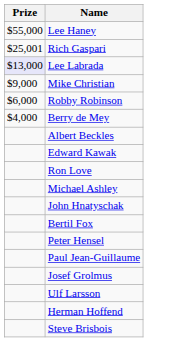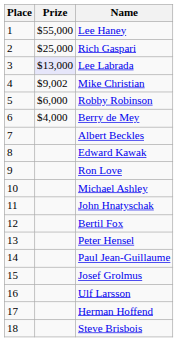 <table class="wikitable">
 <tr>
+<th>Place</th>
 <th>Prize</th>
 <th>Name</th>
 </tr>
 <tr>
+<td>1</td>
 <td>$55,000</td>
 <td> <a href='#'>Lee Haney</a></td>
 </tr>
 <tr>
-<td>$25,001</td>
+<td>2</td>
+<td>$25,000</td>
 <td> <a href='#'>Rich Gaspari</a></td>
 </tr>
 <tr>
+<td>3</td>
 <td style="background: lavender;">$13,000</td>
 <td> <a href='#'>Lee Labrada</a></td>
 </tr>
 <tr>
-<td>$9,000</td>
+<td>4</td>
+<td>$9,002</td>
 <td> <a href='#'>Mike Christian</a></td>
 </tr>
 <tr>
+<td>5</td>
 <td>$6,000</td>
 <td> <a href='#'>Robby Robinson</a></td>
 </tr>
 <tr>
+<td>6</td>
 <td>$4,000</td>
 <td> <a href='#'>Berry de Mey</a></td>
 </tr>
 <tr>
+<td>7</td>
 <td></td>
 <td> <a href='#'>Albert Beckles</a></td>
 </tr>
 <tr>
+<td>8</td>
 <td></td>
 <td> <a href='#'>Edward Kawak</a></td>
 </tr>
 <tr>
+<td>9</td>
 <td></td>
 <td> <a href='#'>Ron Love</a></td>
 </tr>
 <tr>
+<td>10</td>
 <td></td>
 <td> <a href='#'>Michael Ashley</a></td>
 </tr>
 <tr>
+<td>11</td>
 <td></td>
 <td> <a href='#'>John Hnatyschak</a></td>
 </tr>
 <tr>
+<td>12</td>
 <td></td>
 <td> <a href='#'>Bertil Fox</a></td>
 </tr>
 <tr>
+<td>13</td>
 <td></td>
 <td> <a href='#'>Peter Hensel</a></td>
 </tr>
 <tr>
+<td>14</td>
 <td></td>
 <td> <a href='#'>Paul Jean-Guillaume</a></td>
 </tr>
 <tr>
+<td>15</td>
 <td></td>
 <td> <a href='#'>Josef Grolmus</a></td>
 </tr>
 <tr>
+<td>16</td>
 <td></td>
 <td> <a href='#'>Ulf Larsson</a></td>
 </tr>
 <tr>
+<td>17</td>
 <td></td>
 <td> <a href='#'>Herman Hoffend</a></td>
 </tr>
 <tr>
+<td>18</td>
 <td></td>
 <td> <a href='#'>Steve Brisbois</a></td>
 </tr>
 </table>
